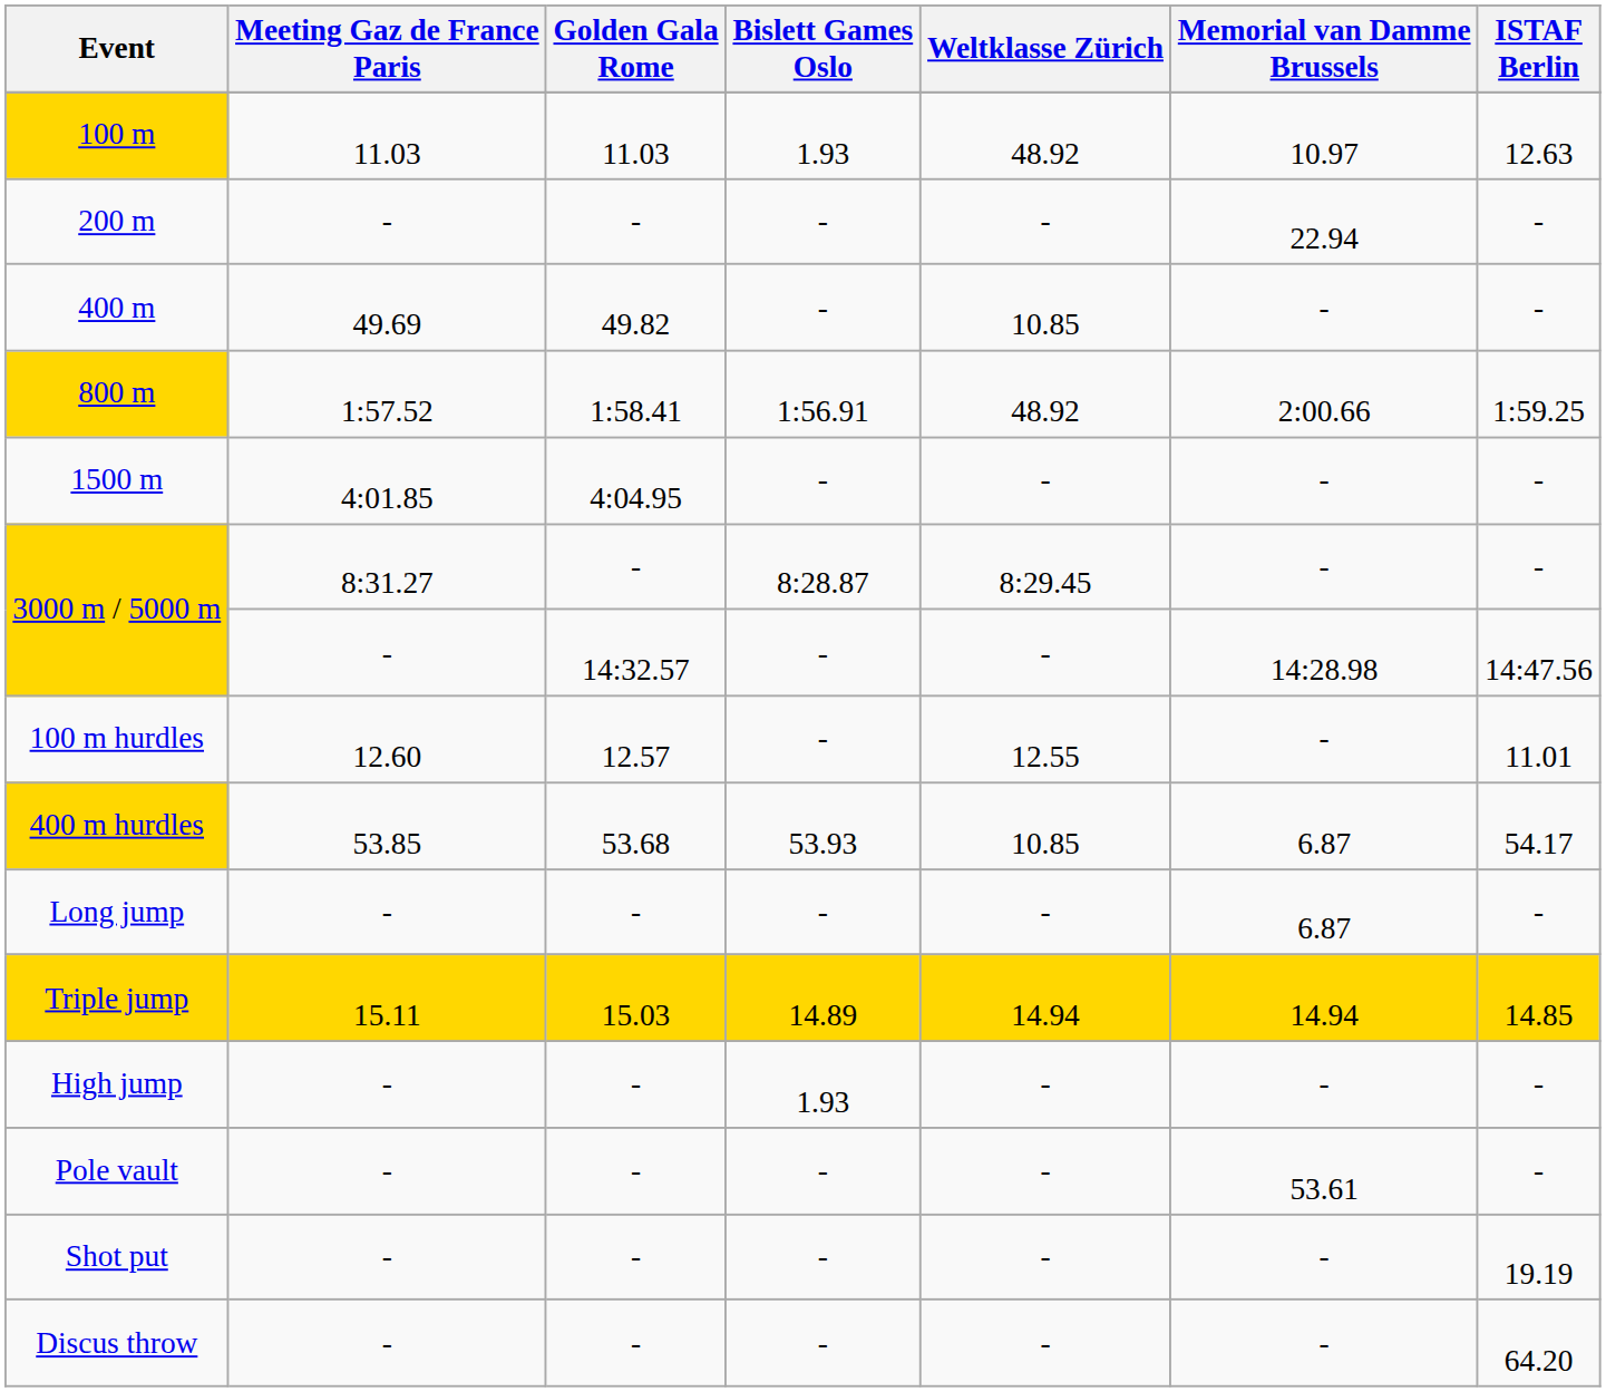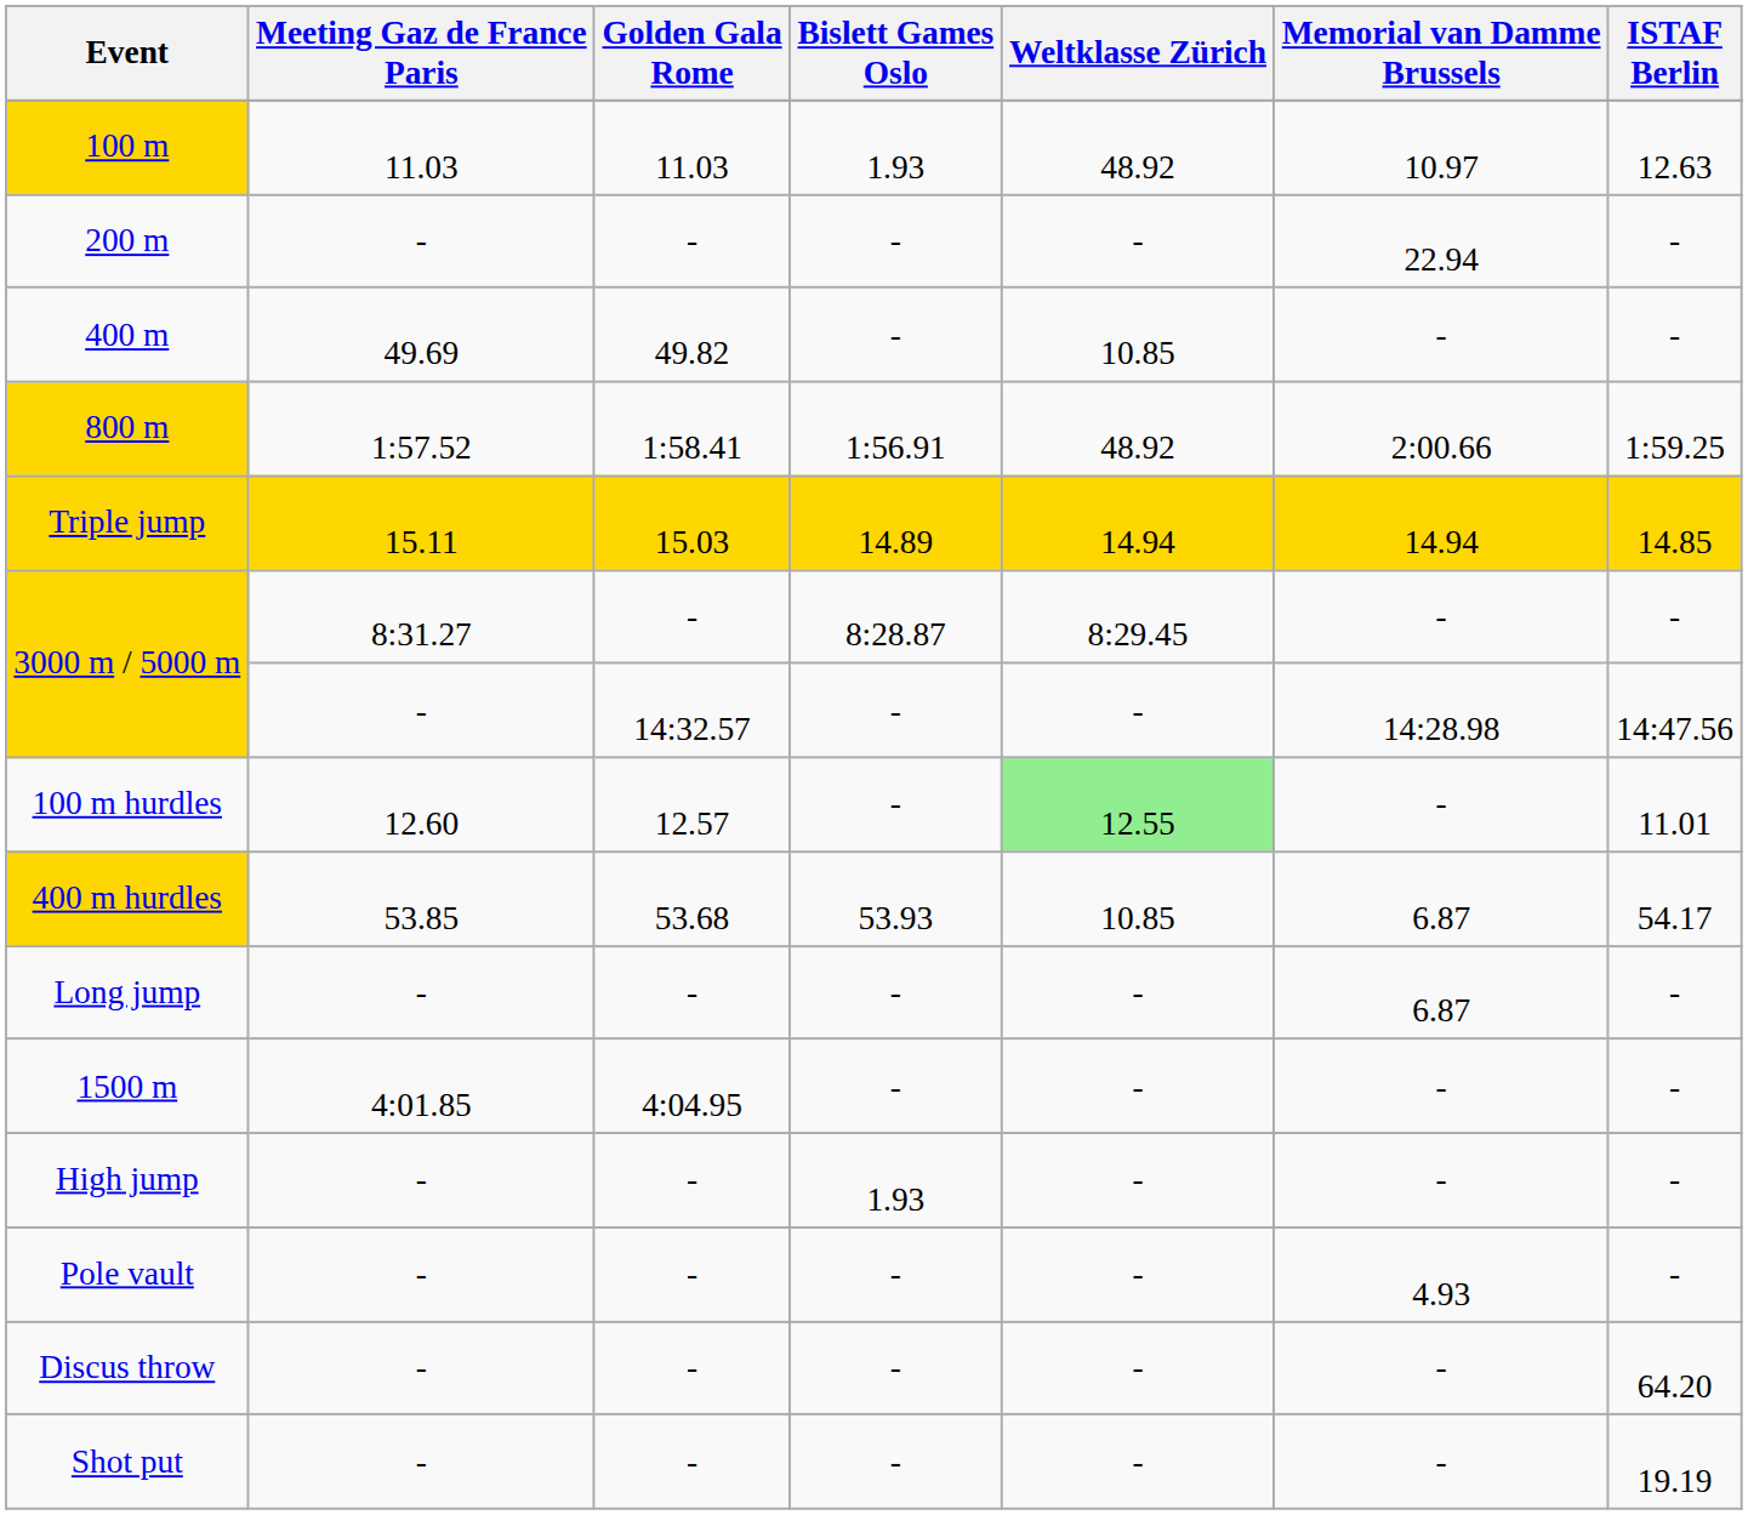 <table class="wikitable" style="text-align:center; font-size:90%">
 <tr>
 <th align="center"><strong>Event</strong></th>
 <th align="center"><strong><a href='#'>Meeting Gaz de France</a><br><a href='#'>Paris</a></strong></th>
 <th align="center"><strong><a href='#'>Golden Gala</a><br><a href='#'>Rome</a></strong></th>
 <th align="center"><strong><a href='#'>Bislett Games</a><br><a href='#'>Oslo</a></strong></th>
 <th align="center"><strong><a href='#'>Weltklasse Zürich</a></strong></th>
 <th align="center"><strong><a href='#'>Memorial van Damme</a><br><a href='#'>Brussels</a></strong></th>
 <th align="center"><strong><a href='#'>ISTAF</a><br><a href='#'>Berlin</a></strong></th>
 </tr>
 <tr>
 </tr>
 <tr>
 <td bgcolor="gold"><a href='#'>100 m</a></td>
 <td><br> 11.03</td>
 <td><br> 11.03</td>
 <td><br> 1.93</td>
 <td><br> 48.92</td>
 <td><br> 10.97</td>
 <td><br> 12.63</td>
 </tr>
 <tr>
 <td><a href='#'>200 m</a></td>
 <td> - </td>
 <td> - </td>
 <td> - </td>
 <td> - </td>
 <td><br> 22.94</td>
 <td> - </td>
 </tr>
 <tr>
 <td><a href='#'>400 m</a></td>
 <td><br> 49.69</td>
 <td><br> 49.82</td>
 <td> - </td>
 <td><br> 10.85</td>
 <td> - </td>
 <td> - </td>
 </tr>
 <tr>
 <td bgcolor="gold"><a href='#'>800 m</a></td>
 <td><br> 1:57.52</td>
 <td><br> 1:58.41</td>
 <td><br> 1:56.91</td>
 <td><br> 48.92</td>
 <td><br> 2:00.66</td>
 <td><br> 1:59.25</td>
 </tr>
 <tr>
-<td><a href='#'>1500 m</a></td>
-<td><br> 4:01.85</td>
-<td><br> 4:04.95</td>
-<td> - </td>
-<td> - </td>
-<td> - </td>
-<td> - </td>
+<td bgcolor="gold"><a href='#'>Triple jump</a></td>
+<td bgcolor="gold"><br> 15.11</td>
+<td bgcolor="gold"><br> 15.03</td>
+<td bgcolor="gold"><br> 14.89</td>
+<td bgcolor="gold"><br> 14.94</td>
+<td bgcolor="gold"><br> 14.94</td>
+<td bgcolor="gold"><br> 14.85</td>
 </tr>
 <tr>
 <td bgcolor="gold" rowspan=2><a href='#'>3000 m</a> / <a href='#'>5000 m</a></td>
 <td><br> 8:31.27</td>
 <td> - </td>
 <td><br> 8:28.87</td>
 <td><br> 8:29.45</td>
 <td> - </td>
 <td> - </td>
 </tr>
 <tr>
 <td> - </td>
 <td><br> 14:32.57</td>
 <td> - </td>
 <td> - </td>
 <td><br> 14:28.98</td>
 <td><br> 14:47.56</td>
 </tr>
 <tr>
 <td><a href='#'>100 m hurdles</a></td>
 <td><br> 12.60</td>
 <td><br> 12.57</td>
 <td> - </td>
-<td><br> 12.55</td>
+<td style="background: lightgreen;"><br> 12.55</td>
 <td> - </td>
 <td><br> 11.01</td>
 </tr>
 <tr>
 <td bgcolor="gold"><a href='#'>400 m hurdles</a></td>
 <td><br> 53.85</td>
 <td><br> 53.68</td>
 <td><br> 53.93</td>
 <td><br> 10.85</td>
 <td><br> 6.87</td>
 <td><br> 54.17</td>
 </tr>
 <tr>
 <td><a href='#'>Long jump</a></td>
 <td> - </td>
 <td> - </td>
 <td> - </td>
 <td> - </td>
 <td><br> 6.87</td>
 <td> - </td>
 </tr>
 <tr>
-<td bgcolor="gold"><a href='#'>Triple jump</a></td>
-<td bgcolor="gold"><br> 15.11</td>
-<td bgcolor="gold"><br> 15.03</td>
-<td bgcolor="gold"><br> 14.89</td>
-<td bgcolor="gold"><br> 14.94</td>
-<td bgcolor="gold"><br> 14.94</td>
-<td bgcolor="gold"><br> 14.85</td>
+<td><a href='#'>1500 m</a></td>
+<td><br> 4:01.85</td>
+<td><br> 4:04.95</td>
+<td> - </td>
+<td> - </td>
+<td> - </td>
+<td> - </td>
 </tr>
 <tr>
 <td><a href='#'>High jump</a></td>
 <td> - </td>
 <td> - </td>
 <td><br> 1.93</td>
 <td> - </td>
 <td> - </td>
 <td> - </td>
 </tr>
 <tr>
 <td><a href='#'>Pole vault</a></td>
 <td> - </td>
 <td> - </td>
 <td> - </td>
 <td> - </td>
-<td><br> 53.61</td>
+<td><br> 4.93</td>
 <td> - </td>
+</tr>
+<tr>
+<td><a href='#'>Discus throw</a></td>
+<td> - </td>
+<td> - </td>
+<td> - </td>
+<td> - </td>
+<td> - </td>
+<td><br> 64.20</td>
 </tr>
 <tr>
 <td><a href='#'>Shot put</a></td>
 <td> - </td>
 <td> - </td>
 <td> - </td>
 <td> - </td>
 <td> - </td>
 <td><br> 19.19</td>
 </tr>
-<tr>
-<td><a href='#'>Discus throw</a></td>
-<td> - </td>
-<td> - </td>
-<td> - </td>
-<td> - </td>
-<td> - </td>
-<td><br> 64.20</td>
-</tr>
 </table>
